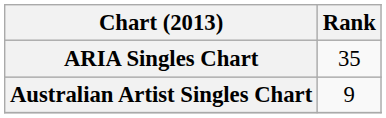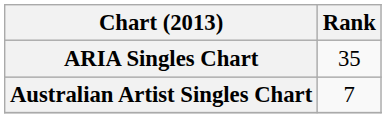 <table class="wikitable sortable plainrowheaders" style="text-align:center">
 <tr>
 <th scope="col">Chart (2013)</th>
 <th scope="col">Rank</th>
 </tr>
 <tr>
 <th scope="row">ARIA Singles Chart</th>
 <td>35</td>
 </tr>
 <tr>
 <th scope="row">Australian Artist Singles Chart</th>
-<td>9</td>
+<td>7</td>
 </tr>
 <tr>
 </tr>
 </table>
